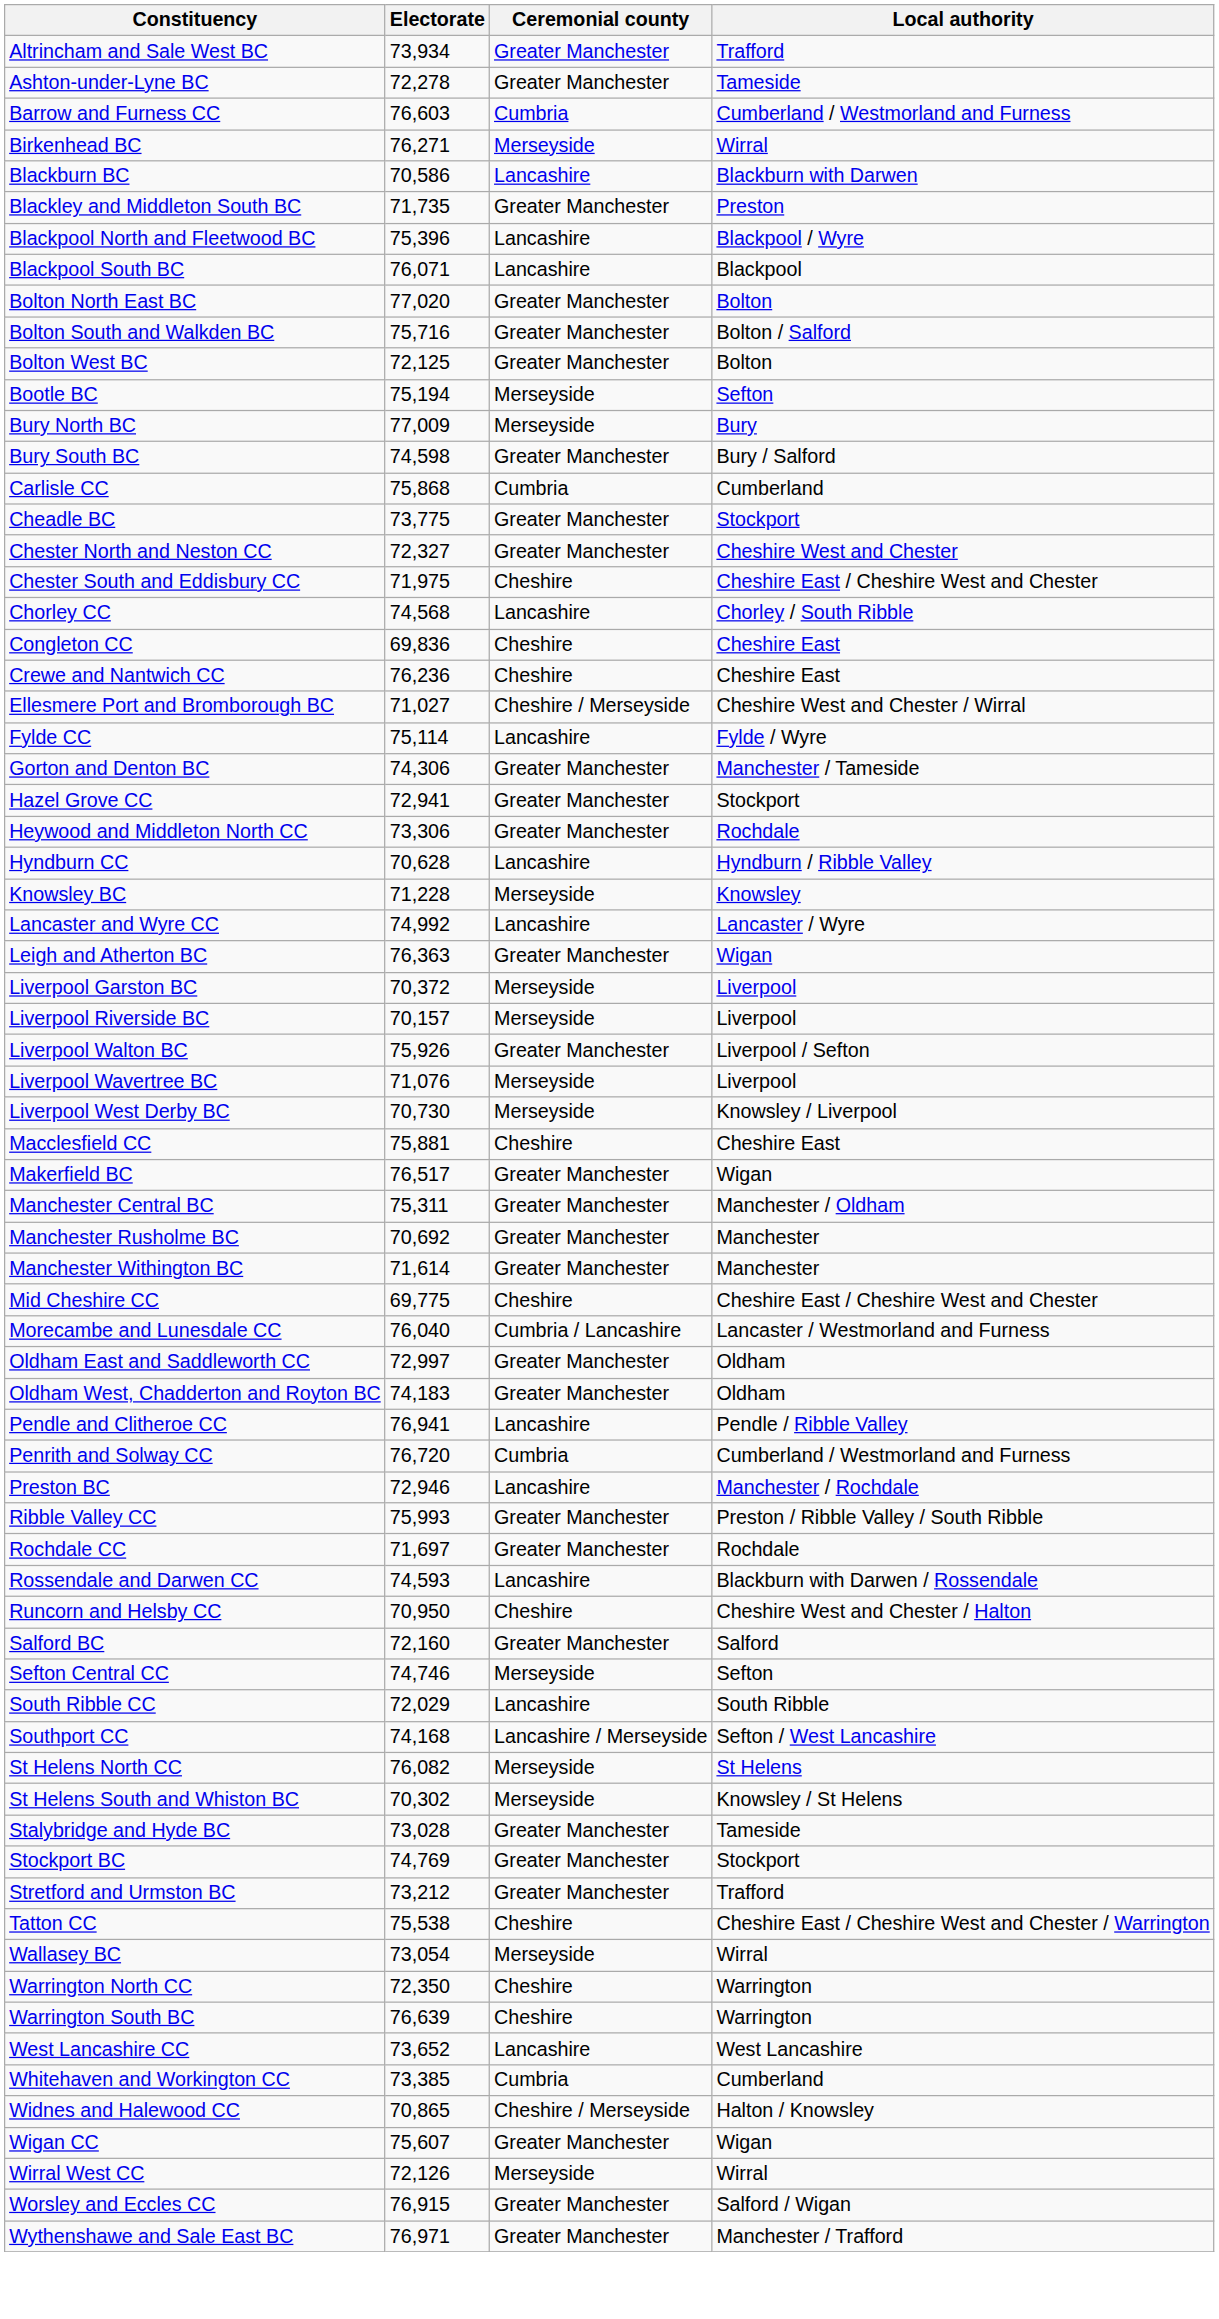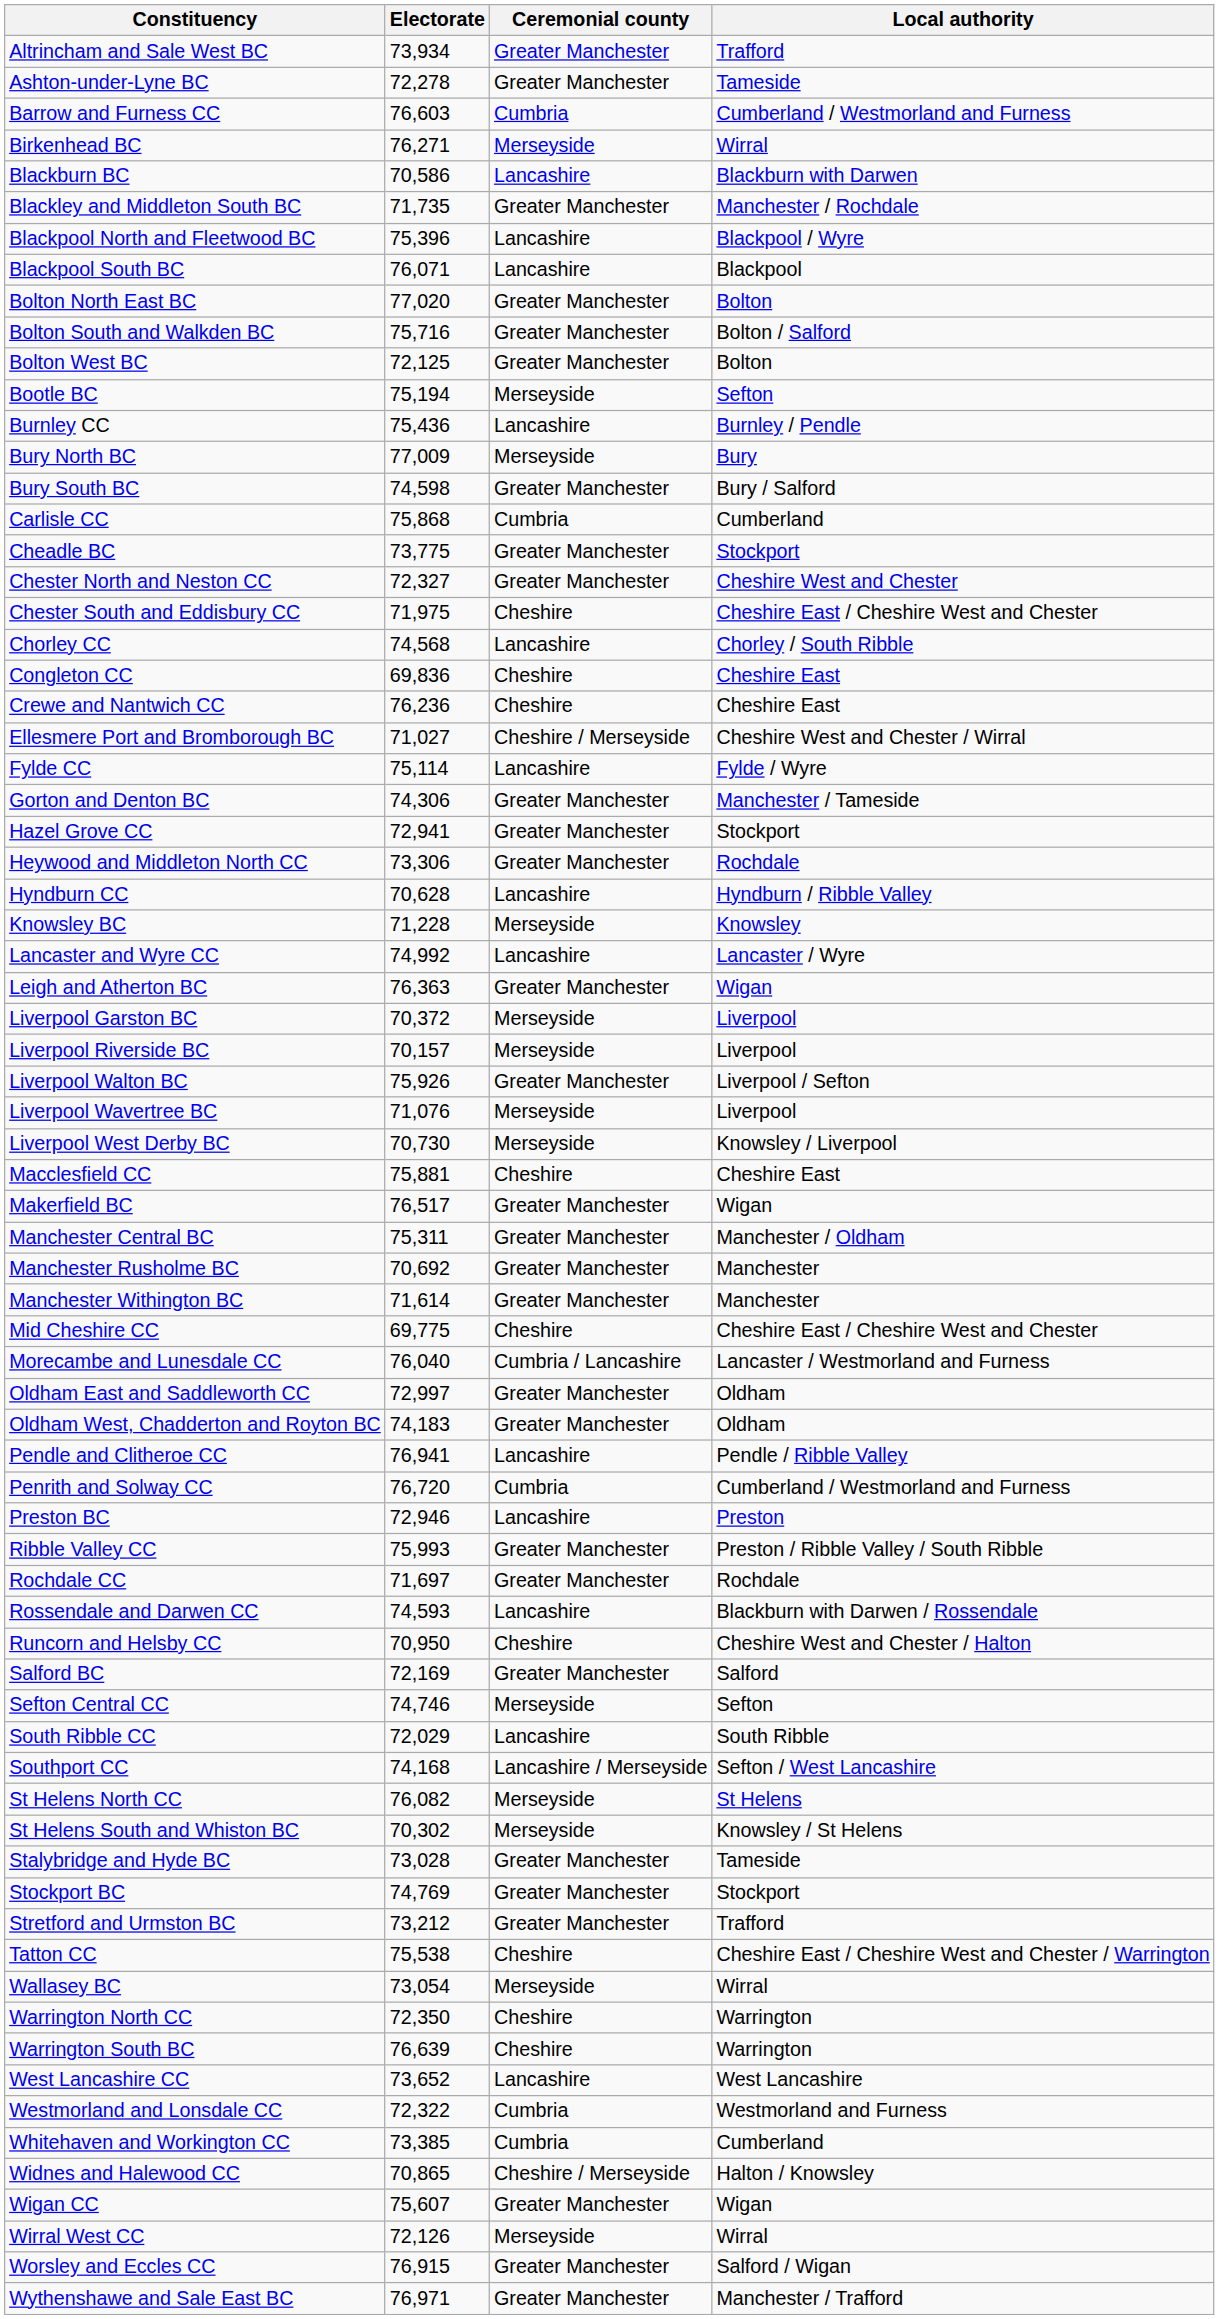 <table class="wikitable">
 <tr>
 <th>Constituency</th>
 <th>Electorate</th>
 <th>Ceremonial county</th>
 <th>Local authority</th>
 </tr>
 <tr>
 <td><a href='#'>Altrincham and Sale West BC</a></td>
 <td>73,934</td>
 <td><a href='#'>Greater Manchester</a></td>
 <td><a href='#'>Trafford</a></td>
 </tr>
 <tr>
 <td><a href='#'>Ashton-under-Lyne BC</a></td>
 <td>72,278</td>
 <td>Greater Manchester</td>
 <td><a href='#'>Tameside</a></td>
 </tr>
 <tr>
 <td><a href='#'>Barrow and Furness CC</a></td>
 <td>76,603</td>
 <td><a href='#'>Cumbria</a></td>
 <td><a href='#'>Cumberland</a> / <a href='#'>Westmorland and Furness</a></td>
 </tr>
 <tr>
 <td><a href='#'>Birkenhead BC</a></td>
 <td>76,271</td>
 <td><a href='#'>Merseyside</a></td>
 <td><a href='#'>Wirral</a></td>
 </tr>
 <tr>
 <td><a href='#'>Blackburn BC</a></td>
 <td>70,586</td>
 <td><a href='#'>Lancashire</a></td>
 <td><a href='#'>Blackburn with Darwen</a></td>
 </tr>
 <tr>
 <td><a href='#'>Blackley and Middleton South BC</a></td>
 <td>71,735</td>
 <td>Greater Manchester</td>
-<td><a href='#'>Preston</a></td>
+<td><a href='#'>Manchester</a> / <a href='#'>Rochdale</a></td>
 </tr>
 <tr>
 <td><a href='#'>Blackpool North and Fleetwood BC</a></td>
 <td>75,396</td>
 <td>Lancashire</td>
 <td><a href='#'>Blackpool</a> / <a href='#'>Wyre</a></td>
 </tr>
 <tr>
 <td><a href='#'>Blackpool South BC</a></td>
 <td>76,071</td>
 <td>Lancashire</td>
 <td>Blackpool</td>
 </tr>
 <tr>
 <td><a href='#'>Bolton North East BC</a></td>
 <td>77,020</td>
 <td>Greater Manchester</td>
 <td><a href='#'>Bolton</a></td>
 </tr>
 <tr>
 <td><a href='#'>Bolton South and Walkden BC</a></td>
 <td>75,716</td>
 <td>Greater Manchester</td>
 <td>Bolton / <a href='#'>Salford</a></td>
 </tr>
 <tr>
 <td><a href='#'>Bolton West BC</a></td>
 <td>72,125</td>
 <td>Greater Manchester</td>
 <td>Bolton</td>
 </tr>
 <tr>
 <td><a href='#'>Bootle BC</a></td>
 <td>75,194</td>
 <td>Merseyside</td>
 <td><a href='#'>Sefton</a></td>
+</tr>
+<tr>
+<td><a href='#'>Burnley</a> CC</td>
+<td>75,436</td>
+<td>Lancashire</td>
+<td><a href='#'>Burnley</a> / <a href='#'>Pendle</a></td>
 </tr>
 <tr>
 <td><a href='#'>Bury North BC</a></td>
 <td>77,009</td>
 <td>Merseyside</td>
 <td><a href='#'>Bury</a></td>
 </tr>
 <tr>
 <td><a href='#'>Bury South BC</a></td>
 <td>74,598</td>
 <td>Greater Manchester</td>
 <td>Bury / Salford</td>
 </tr>
 <tr>
 <td><a href='#'>Carlisle CC</a></td>
 <td>75,868</td>
 <td>Cumbria</td>
 <td>Cumberland</td>
 </tr>
 <tr>
 <td><a href='#'>Cheadle BC</a></td>
 <td>73,775</td>
 <td>Greater Manchester</td>
 <td><a href='#'>Stockport</a></td>
 </tr>
 <tr>
 <td><a href='#'>Chester North and Neston CC</a></td>
 <td>72,327</td>
 <td>Greater Manchester</td>
 <td><a href='#'>Cheshire West and Chester</a></td>
 </tr>
 <tr>
 <td><a href='#'>Chester South and Eddisbury CC</a></td>
 <td>71,975</td>
 <td>Cheshire</td>
 <td><a href='#'>Cheshire East</a> / Cheshire West and Chester</td>
 </tr>
 <tr>
 <td><a href='#'>Chorley CC</a></td>
 <td>74,568</td>
 <td>Lancashire</td>
 <td><a href='#'>Chorley</a> / <a href='#'>South Ribble</a></td>
 </tr>
 <tr>
 <td><a href='#'>Congleton CC</a></td>
 <td>69,836</td>
 <td>Cheshire</td>
 <td><a href='#'>Cheshire East</a></td>
 </tr>
 <tr>
 <td><a href='#'>Crewe and Nantwich CC</a></td>
 <td>76,236</td>
 <td>Cheshire</td>
 <td>Cheshire East</td>
 </tr>
 <tr>
 <td><a href='#'>Ellesmere Port and Bromborough BC</a></td>
 <td>71,027</td>
 <td>Cheshire / Merseyside</td>
 <td>Cheshire West and Chester / Wirral</td>
 </tr>
 <tr>
 <td><a href='#'>Fylde CC</a></td>
 <td>75,114</td>
 <td>Lancashire</td>
 <td><a href='#'>Fylde</a> / Wyre</td>
 </tr>
 <tr>
 <td><a href='#'>Gorton and Denton BC</a></td>
 <td>74,306</td>
 <td>Greater Manchester</td>
 <td><a href='#'>Manchester</a> / Tameside</td>
 </tr>
 <tr>
 <td><a href='#'>Hazel Grove CC</a></td>
 <td>72,941</td>
 <td>Greater Manchester</td>
 <td>Stockport</td>
 </tr>
 <tr>
 <td><a href='#'>Heywood and Middleton North CC</a></td>
 <td>73,306</td>
 <td>Greater Manchester</td>
 <td><a href='#'>Rochdale</a></td>
 </tr>
 <tr>
 <td><a href='#'>Hyndburn CC</a></td>
 <td>70,628</td>
 <td>Lancashire</td>
 <td><a href='#'>Hyndburn</a> / <a href='#'>Ribble Valley</a></td>
 </tr>
 <tr>
 <td><a href='#'>Knowsley BC</a></td>
 <td>71,228</td>
 <td>Merseyside</td>
 <td><a href='#'>Knowsley</a></td>
 </tr>
 <tr>
 <td><a href='#'>Lancaster and Wyre CC</a></td>
 <td>74,992</td>
 <td>Lancashire</td>
 <td><a href='#'>Lancaster</a> / Wyre</td>
 </tr>
 <tr>
 <td><a href='#'>Leigh and Atherton BC</a></td>
 <td>76,363</td>
 <td>Greater Manchester</td>
 <td><a href='#'>Wigan</a></td>
 </tr>
 <tr>
 <td><a href='#'>Liverpool Garston BC</a></td>
 <td>70,372</td>
 <td>Merseyside</td>
 <td><a href='#'>Liverpool</a></td>
 </tr>
 <tr>
 <td><a href='#'>Liverpool Riverside BC</a></td>
 <td>70,157</td>
 <td>Merseyside</td>
 <td>Liverpool</td>
 </tr>
 <tr>
 <td><a href='#'>Liverpool Walton BC</a></td>
 <td>75,926</td>
 <td>Greater Manchester</td>
 <td>Liverpool / Sefton</td>
 </tr>
 <tr>
 <td><a href='#'>Liverpool Wavertree BC</a></td>
 <td>71,076</td>
 <td>Merseyside</td>
 <td>Liverpool</td>
 </tr>
 <tr>
 <td><a href='#'>Liverpool West Derby BC</a></td>
 <td>70,730</td>
 <td>Merseyside</td>
 <td>Knowsley / Liverpool</td>
 </tr>
 <tr>
 <td><a href='#'>Macclesfield CC</a></td>
 <td>75,881</td>
 <td>Cheshire</td>
 <td>Cheshire East</td>
 </tr>
 <tr>
 <td><a href='#'>Makerfield BC</a></td>
 <td>76,517</td>
 <td>Greater Manchester</td>
 <td>Wigan</td>
 </tr>
 <tr>
 <td><a href='#'>Manchester Central BC</a></td>
 <td>75,311</td>
 <td>Greater Manchester</td>
 <td>Manchester / <a href='#'>Oldham</a></td>
 </tr>
 <tr>
 <td><a href='#'>Manchester Rusholme BC</a></td>
 <td>70,692</td>
 <td>Greater Manchester</td>
 <td>Manchester</td>
 </tr>
 <tr>
 <td><a href='#'>Manchester Withington BC</a></td>
 <td>71,614</td>
 <td>Greater Manchester</td>
 <td>Manchester</td>
 </tr>
 <tr>
 <td><a href='#'>Mid Cheshire CC</a></td>
 <td>69,775</td>
 <td>Cheshire</td>
 <td>Cheshire East / Cheshire West and Chester</td>
 </tr>
 <tr>
 <td><a href='#'>Morecambe and Lunesdale CC</a></td>
 <td>76,040</td>
 <td>Cumbria / Lancashire</td>
 <td>Lancaster / Westmorland and Furness</td>
 </tr>
 <tr>
 <td><a href='#'>Oldham East and Saddleworth CC</a></td>
 <td>72,997</td>
 <td>Greater Manchester</td>
 <td>Oldham</td>
 </tr>
 <tr>
 <td><a href='#'>Oldham West, Chadderton and Royton BC</a></td>
 <td>74,183</td>
 <td>Greater Manchester</td>
 <td>Oldham</td>
 </tr>
 <tr>
 <td><a href='#'>Pendle and Clitheroe CC</a></td>
 <td>76,941</td>
 <td>Lancashire</td>
 <td>Pendle / <a href='#'>Ribble Valley</a></td>
 </tr>
 <tr>
 <td><a href='#'>Penrith and Solway CC</a></td>
 <td>76,720</td>
 <td>Cumbria</td>
 <td>Cumberland / Westmorland and Furness</td>
 </tr>
 <tr>
 <td><a href='#'>Preston BC</a></td>
 <td>72,946</td>
 <td>Lancashire</td>
-<td><a href='#'>Manchester</a> / <a href='#'>Rochdale</a></td>
+<td><a href='#'>Preston</a></td>
 </tr>
 <tr>
 <td><a href='#'>Ribble Valley CC</a></td>
 <td>75,993</td>
 <td>Greater Manchester</td>
 <td>Preston / Ribble Valley / South Ribble</td>
 </tr>
 <tr>
 <td><a href='#'>Rochdale CC</a></td>
 <td>71,697</td>
 <td>Greater Manchester</td>
 <td>Rochdale</td>
 </tr>
 <tr>
 <td><a href='#'>Rossendale and Darwen CC</a></td>
 <td>74,593</td>
 <td>Lancashire</td>
 <td>Blackburn with Darwen / <a href='#'>Rossendale</a></td>
 </tr>
 <tr>
 <td><a href='#'>Runcorn and Helsby CC</a></td>
 <td>70,950</td>
 <td>Cheshire</td>
 <td>Cheshire West and Chester / <a href='#'>Halton</a></td>
 </tr>
 <tr>
 <td><a href='#'>Salford BC</a></td>
-<td>72,160</td>
+<td>72,169</td>
 <td>Greater Manchester</td>
 <td>Salford</td>
 </tr>
 <tr>
 <td><a href='#'>Sefton Central CC</a></td>
 <td>74,746</td>
 <td>Merseyside</td>
 <td>Sefton</td>
 </tr>
 <tr>
 <td><a href='#'>South Ribble CC</a></td>
 <td>72,029</td>
 <td>Lancashire</td>
 <td>South Ribble</td>
 </tr>
 <tr>
 <td><a href='#'>Southport CC</a></td>
 <td>74,168</td>
 <td>Lancashire / Merseyside</td>
 <td>Sefton / <a href='#'>West Lancashire</a></td>
 </tr>
 <tr>
 <td><a href='#'>St Helens North CC</a></td>
 <td>76,082</td>
 <td>Merseyside</td>
 <td><a href='#'>St Helens</a></td>
 </tr>
 <tr>
 <td><a href='#'>St Helens South and Whiston BC</a></td>
 <td>70,302</td>
 <td>Merseyside</td>
 <td>Knowsley / St Helens</td>
 </tr>
 <tr>
 <td><a href='#'>Stalybridge and Hyde BC</a></td>
 <td>73,028</td>
 <td>Greater Manchester</td>
 <td>Tameside</td>
 </tr>
 <tr>
 <td><a href='#'>Stockport BC</a></td>
 <td>74,769</td>
 <td>Greater Manchester</td>
 <td>Stockport</td>
 </tr>
 <tr>
 <td><a href='#'>Stretford and Urmston BC</a></td>
 <td>73,212</td>
 <td>Greater Manchester</td>
 <td>Trafford</td>
 </tr>
 <tr>
 <td><a href='#'>Tatton CC</a></td>
 <td>75,538</td>
 <td>Cheshire</td>
 <td>Cheshire East / Cheshire West and Chester / <a href='#'>Warrington</a></td>
 </tr>
 <tr>
 <td><a href='#'>Wallasey BC</a></td>
 <td>73,054</td>
 <td>Merseyside</td>
 <td>Wirral</td>
 </tr>
 <tr>
 <td><a href='#'>Warrington North CC</a></td>
 <td>72,350</td>
 <td>Cheshire</td>
 <td>Warrington</td>
 </tr>
 <tr>
 <td><a href='#'>Warrington South BC</a></td>
 <td>76,639</td>
 <td>Cheshire</td>
 <td>Warrington</td>
 </tr>
 <tr>
 <td><a href='#'>West Lancashire CC</a></td>
 <td>73,652</td>
 <td>Lancashire</td>
 <td>West Lancashire</td>
 </tr>
 <tr>
+<td><a href='#'>Westmorland and Lonsdale CC</a></td>
+<td>72,322</td>
+<td>Cumbria</td>
+<td>Westmorland and Furness</td>
+</tr>
+<tr>
 <td><a href='#'>Whitehaven and Workington CC</a></td>
 <td>73,385</td>
 <td>Cumbria</td>
 <td>Cumberland</td>
 </tr>
 <tr>
 <td><a href='#'>Widnes and Halewood CC</a></td>
 <td>70,865</td>
 <td>Cheshire / Merseyside</td>
 <td>Halton / Knowsley</td>
 </tr>
 <tr>
 <td><a href='#'>Wigan CC</a></td>
 <td>75,607</td>
 <td>Greater Manchester</td>
 <td>Wigan</td>
 </tr>
 <tr>
 <td><a href='#'>Wirral West CC</a></td>
 <td>72,126</td>
 <td>Merseyside</td>
 <td>Wirral</td>
 </tr>
 <tr>
 <td><a href='#'>Worsley and Eccles CC</a></td>
 <td>76,915</td>
 <td>Greater Manchester</td>
 <td>Salford / Wigan</td>
 </tr>
 <tr>
 <td><a href='#'>Wythenshawe and Sale East BC</a></td>
 <td>76,971</td>
 <td>Greater Manchester</td>
 <td>Manchester / Trafford</td>
 </tr>
 </table>
